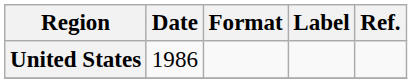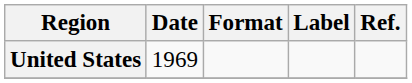 <table class="wikitable plainrowheaders">
 <tr>
 <th scope="col">Region</th>
 <th scope="col">Date</th>
 <th scope="col">Format</th>
 <th scope="col">Label</th>
 <th scope="col">Ref.</th>
 </tr>
 <tr>
 <th scope="row">United States</th>
-<td>1986</td>
+<td>1969</td>
 <td></td>
 <td></td>
 <td></td>
 </tr>
 <tr>
 </tr>
 </table>
